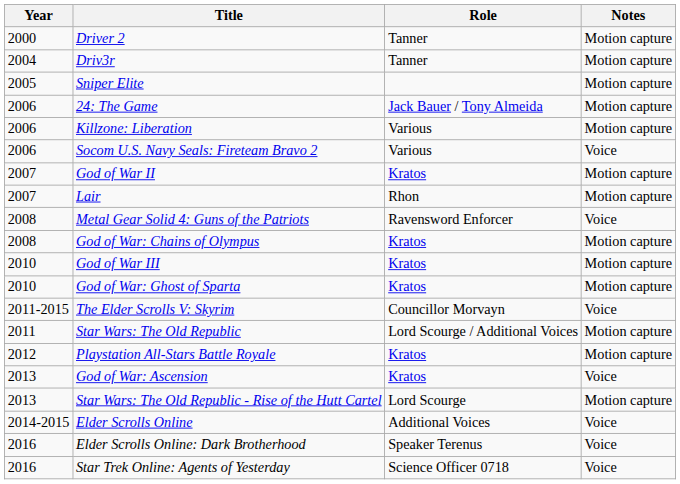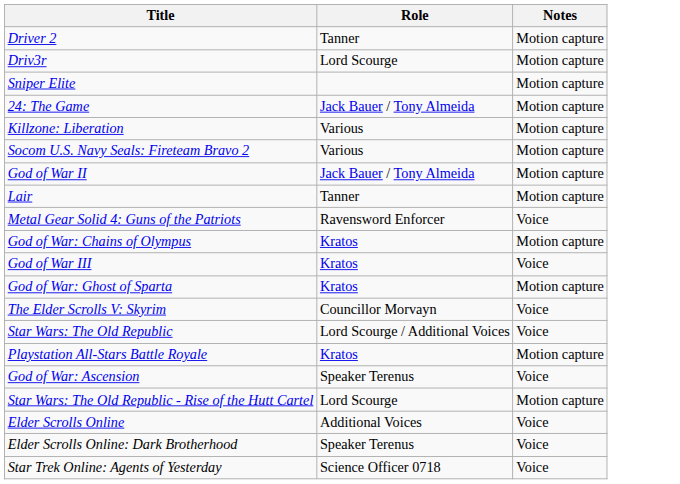 <table class="wikitable sortable">
 <tr>
-<th>Year</th>
 <th>Title</th>
 <th>Role</th>
 <th class="unsortable">Notes</th>
 </tr>
 <tr>
-<td>2000</td>
 <td><em><a href='#'>Driver 2</a></em></td>
 <td>Tanner</td>
 <td>Motion capture</td>
 </tr>
 <tr>
-<td>2004</td>
 <td><em><a href='#'>Driv3r</a></em></td>
-<td>Tanner</td>
+<td>Lord Scourge</td>
 <td>Motion capture</td>
 </tr>
 <tr>
-<td>2005</td>
 <td><em><a href='#'>Sniper Elite</a></em></td>
 <td></td>
 <td>Motion capture</td>
 </tr>
 <tr>
-<td>2006</td>
 <td><em><a href='#'>24: The Game</a></em></td>
 <td><a href='#'>Jack Bauer</a> / <a href='#'>Tony Almeida</a></td>
 <td>Motion capture</td>
 </tr>
 <tr>
-<td>2006</td>
 <td><em><a href='#'>Killzone: Liberation</a></em></td>
 <td>Various</td>
 <td>Motion capture</td>
 </tr>
 <tr>
-<td>2006</td>
 <td><em><a href='#'>Socom U.S. Navy Seals: Fireteam Bravo 2</a></em></td>
 <td>Various</td>
-<td>Voice</td>
-</tr>
-<tr>
-<td>2007</td>
-<td><em><a href='#'>God of War II</a></em></td>
-<td><a href='#'>Kratos</a></td>
 <td>Motion capture</td>
 </tr>
 <tr>
-<td>2007</td>
-<td><em><a href='#'>Lair</a></em></td>
-<td>Rhon</td>
+<td><em><a href='#'>God of War II</a></em></td>
+<td><a href='#'>Jack Bauer</a> / <a href='#'>Tony Almeida</a></td>
 <td>Motion capture</td>
 </tr>
 <tr>
-<td>2008</td>
+<td><em><a href='#'>Lair</a></em></td>
+<td>Tanner</td>
+<td>Motion capture</td>
+</tr>
+<tr>
 <td><em><a href='#'>Metal Gear Solid 4: Guns of the Patriots</a></em></td>
 <td>Ravensword Enforcer</td>
 <td>Voice</td>
 </tr>
 <tr>
-<td>2008</td>
 <td><em><a href='#'>God of War: Chains of Olympus</a></em></td>
 <td><a href='#'>Kratos</a></td>
 <td>Motion capture</td>
 </tr>
 <tr>
-<td>2010</td>
 <td><em><a href='#'>God of War III</a></em></td>
 <td><a href='#'>Kratos</a></td>
-<td>Motion capture</td>
+<td>Voice</td>
 </tr>
 <tr>
-<td>2010</td>
 <td><em><a href='#'>God of War: Ghost of Sparta</a></em></td>
 <td><a href='#'>Kratos</a></td>
 <td>Motion capture</td>
 </tr>
 <tr>
-<td>2011-2015</td>
 <td><em><a href='#'>The Elder Scrolls V: Skyrim</a></em></td>
 <td>Councillor Morvayn</td>
 <td>Voice</td>
 </tr>
 <tr>
-<td>2011</td>
 <td><em><a href='#'>Star Wars: The Old Republic</a></em></td>
 <td>Lord Scourge / Additional Voices</td>
-<td>Motion capture</td>
+<td>Voice</td>
 </tr>
 <tr>
-<td>2012</td>
 <td><em><a href='#'>Playstation All-Stars Battle Royale</a></em></td>
 <td><a href='#'>Kratos</a></td>
 <td>Motion capture</td>
 </tr>
 <tr>
-<td>2013</td>
 <td><em><a href='#'>God of War: Ascension</a></em></td>
-<td><a href='#'>Kratos</a></td>
+<td>Speaker Terenus</td>
 <td>Voice</td>
 </tr>
 <tr>
-<td>2013</td>
 <td><em><a href='#'>Star Wars: The Old Republic - Rise of the Hutt Cartel</a></em></td>
 <td>Lord Scourge</td>
 <td>Motion capture</td>
 </tr>
 <tr>
-<td>2014-2015</td>
 <td><em><a href='#'>Elder Scrolls Online</a></em></td>
 <td>Additional Voices</td>
 <td>Voice</td>
 </tr>
 <tr>
-<td>2016</td>
 <td><em>Elder Scrolls Online: Dark Brotherhood</em></td>
 <td>Speaker Terenus</td>
 <td>Voice</td>
 </tr>
 <tr>
-<td>2016</td>
 <td><em>Star Trek Online: Agents of Yesterday</em></td>
 <td>Science Officer 0718</td>
 <td>Voice</td>
 </tr>
 </table>
